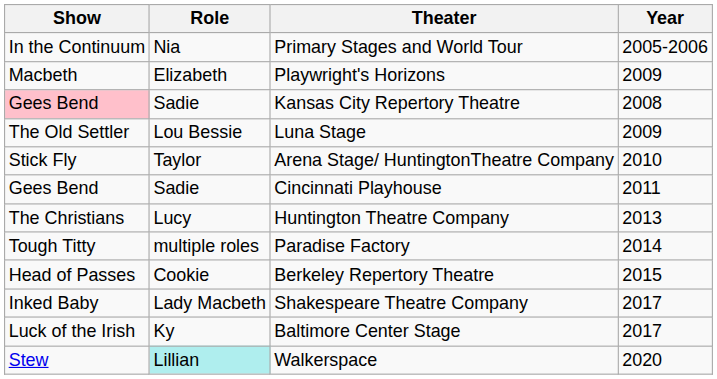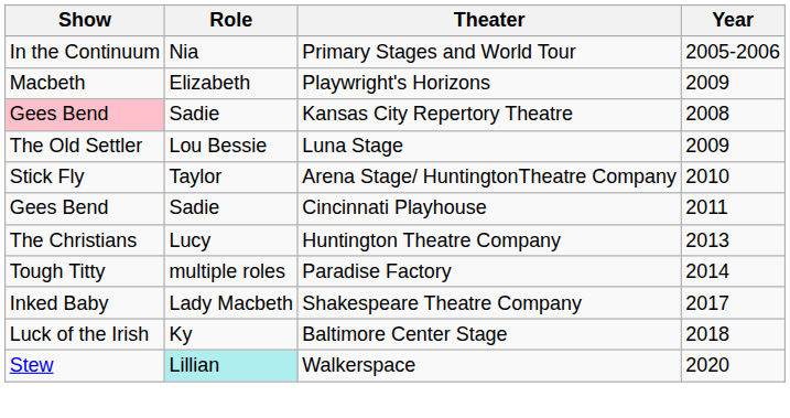 <table class="wikitable">
 <tr>
 <th>Show</th>
 <th>Role</th>
 <th>Theater</th>
 <th>Year</th>
 </tr>
 <tr>
 <td>In the Continuum</td>
 <td>Nia</td>
 <td>Primary Stages and World Tour</td>
 <td>2005-2006</td>
 </tr>
 <tr>
 <td>Macbeth</td>
 <td>Elizabeth</td>
 <td>Playwright's Horizons</td>
 <td>2009</td>
 </tr>
 <tr>
 <td style="background: pink;">Gees Bend</td>
 <td>Sadie</td>
 <td>Kansas City Repertory Theatre</td>
 <td>2008</td>
 </tr>
 <tr>
 <td>The Old Settler</td>
 <td>Lou Bessie</td>
 <td>Luna Stage</td>
 <td>2009</td>
 </tr>
 <tr>
 <td>Stick Fly</td>
 <td>Taylor</td>
 <td>Arena Stage/ HuntingtonTheatre Company</td>
 <td>2010</td>
 </tr>
 <tr>
 <td>Gees Bend</td>
 <td>Sadie</td>
 <td>Cincinnati Playhouse</td>
 <td>2011</td>
 </tr>
 <tr>
 <td>The Christians</td>
 <td>Lucy</td>
 <td>Huntington Theatre Company</td>
 <td>2013</td>
 </tr>
 <tr>
 <td>Tough Titty</td>
 <td>multiple roles</td>
 <td>Paradise Factory</td>
 <td>2014</td>
 </tr>
 <tr>
-<td>Head of Passes</td>
-<td>Cookie</td>
-<td>Berkeley Repertory Theatre</td>
-<td>2015</td>
-</tr>
-<tr>
 <td>Inked Baby</td>
 <td>Lady Macbeth</td>
 <td>Shakespeare Theatre Company</td>
 <td>2017</td>
 </tr>
 <tr>
 <td>Luck of the Irish</td>
 <td>Ky</td>
 <td>Baltimore Center Stage</td>
-<td>2017</td>
+<td>2018</td>
 </tr>
 <tr>
 <td><a href='#'>Stew</a></td>
 <td style="background: paleturquoise;">Lillian</td>
 <td>Walkerspace</td>
 <td>2020</td>
 </tr>
 </table>
